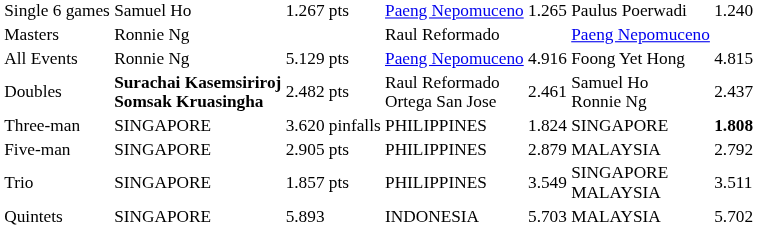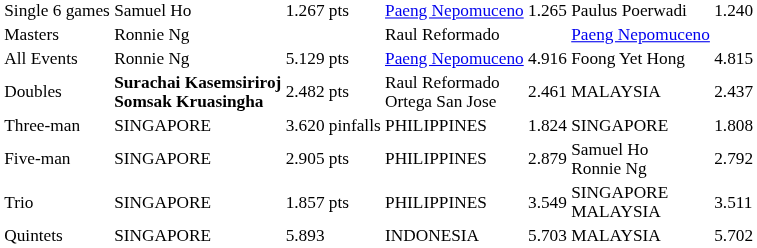 <table>
 <tr>
 <td>Single 6 games</td>
 <td> Samuel Ho</td>
 <td>1.267 pts</td>
 <td> <a href='#'>Paeng Nepomuceno</a></td>
 <td>1.265</td>
 <td> Paulus Poerwadi</td>
 <td>1.240</td>
 </tr>
 <tr>
 <td>Masters</td>
 <td> Ronnie Ng</td>
 <td></td>
 <td> Raul Reformado</td>
 <td></td>
 <td> <a href='#'>Paeng Nepomuceno</a></td>
 <td></td>
 </tr>
 <tr>
 <td>All Events</td>
 <td> Ronnie Ng</td>
 <td>5.129 pts</td>
 <td> <a href='#'>Paeng Nepomuceno</a></td>
 <td>4.916</td>
 <td> Foong Yet Hong</td>
 <td>4.815</td>
 </tr>
 <tr>
 <td>Doubles</td>
 <td><strong> Surachai Kasemsiriroj <br>  Somsak Kruasingha</strong></td>
 <td>2.482 pts</td>
 <td> Raul Reformado <br>  Ortega San Jose</td>
 <td>2.461</td>
-<td> Samuel Ho <br>  Ronnie Ng</td>
+<td> MALAYSIA</td>
 <td>2.437</td>
 </tr>
 <tr>
 <td>Three-man</td>
 <td> SINGAPORE</td>
 <td>3.620 pinfalls</td>
 <td> PHILIPPINES</td>
 <td>1.824</td>
 <td> SINGAPORE</td>
-<td><strong>1.808</strong></td>
+<td>1.808</td>
 </tr>
 <tr>
 <td>Five-man</td>
 <td> SINGAPORE</td>
 <td>2.905 pts</td>
 <td> PHILIPPINES</td>
 <td>2.879</td>
-<td> MALAYSIA</td>
+<td> Samuel Ho <br>  Ronnie Ng</td>
 <td>2.792</td>
 </tr>
 <tr>
 <td>Trio</td>
 <td> SINGAPORE</td>
 <td>1.857 pts</td>
 <td> PHILIPPINES</td>
 <td>3.549</td>
 <td> SINGAPORE <br>  MALAYSIA</td>
 <td>3.511</td>
 </tr>
 <tr>
 <td>Quintets</td>
 <td> SINGAPORE</td>
 <td>5.893</td>
 <td> INDONESIA</td>
 <td>5.703</td>
 <td> MALAYSIA</td>
 <td>5.702</td>
 </tr>
 </table>
